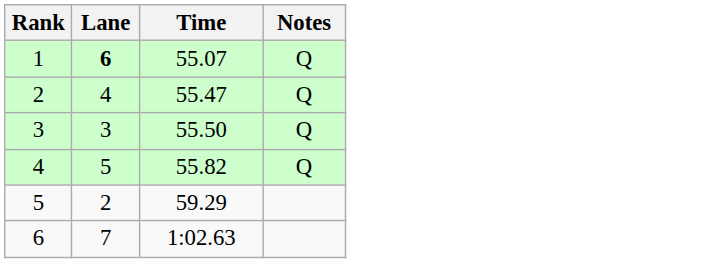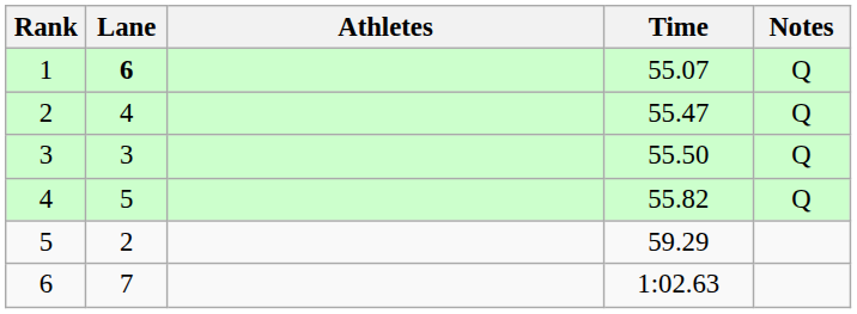 <table class="wikitable sortable" style="text-align:center;">
 <tr>
 <th width=40>Rank</th>
 <th width=40>Lane</th>
+<th width=250>Athletes</th>
 <th width=80>Time</th>
 <th width=50>Notes</th>
 </tr>
 <tr bgcolor=ccffcc>
 <td>1</td>
 <td><strong>6</strong></td>
+<td align=left></td>
 <td>55.07</td>
 <td>Q</td>
 </tr>
 <tr bgcolor=ccffcc>
 <td>2</td>
 <td>4</td>
+<td align=left></td>
 <td>55.47</td>
 <td>Q</td>
 </tr>
 <tr bgcolor=ccffcc>
 <td>3</td>
 <td>3</td>
+<td align=left></td>
 <td>55.50</td>
 <td>Q</td>
 </tr>
 <tr bgcolor=ccffcc>
 <td>4</td>
 <td>5</td>
+<td align=left></td>
 <td>55.82</td>
 <td>Q</td>
 </tr>
 <tr>
 <td>5</td>
 <td>2</td>
+<td align=left></td>
 <td>59.29</td>
 <td></td>
 </tr>
 <tr>
 <td>6</td>
 <td>7</td>
+<td align=left></td>
 <td>1:02.63</td>
 <td></td>
 </tr>
 </table>
